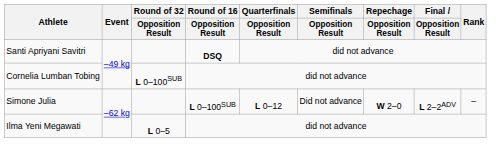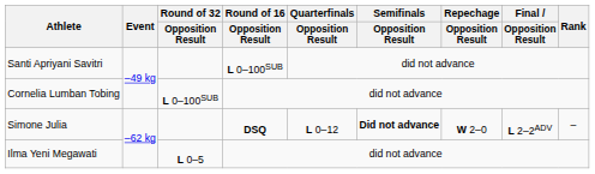 <table class=wikitable style=font-size:90%;text-align:center>
 <tr>
 <th rowspan="2">Athlete</th>
 <th rowspan="2">Event</th>
 <th>Round of 32</th>
 <th>Round of 16</th>
 <th>Quarterfinals</th>
 <th>Semifinals</th>
 <th>Repechage</th>
 <th>Final / </th>
 <th rowspan=2>Rank</th>
 </tr>
 <tr style="font-size:95%">
 <th>Opposition<br>Result</th>
 <th>Opposition<br>Result</th>
 <th>Opposition<br>Result</th>
 <th>Opposition<br>Result</th>
 <th>Opposition<br>Result</th>
 <th>Opposition<br>Result</th>
 </tr>
 <tr>
 <td align=left>Santi Apriyani Savitri</td>
 <td align=left rowspan=2><a href='#'>–49 kg</a></td>
 <td></td>
-<td><br><strong>DSQ</strong></td>
+<td><br><strong>L</strong> 0–100<sup>SUB</sup></td>
 <td colspan=5>did not advance</td>
 </tr>
 <tr>
 <td align=left>Cornelia Lumban Tobing</td>
 <td><br><strong>L</strong> 0–100<sup>SUB</sup></td>
 <td colspan=6>did not advance</td>
 </tr>
 <tr>
 <td align=left>Simone Julia</td>
 <td align=left rowspan=2><a href='#'>–62 kg</a></td>
 <td></td>
-<td><br><strong>L</strong> 0–100<sup>SUB</sup></td>
+<td><br><strong>DSQ</strong></td>
 <td><br><strong>L</strong> 0–12</td>
-<td>Did not advance</td>
+<td><strong>Did not advance</strong></td>
 <td><br><strong>W</strong> 2–0</td>
 <td><br><strong>L</strong> 2–2<sup>ADV</sup></td>
 <td>–</td>
 </tr>
 <tr>
 <td align=left>Ilma Yeni Megawati</td>
 <td><br><strong>L</strong> 0–5</td>
 <td colspan=6>did not advance</td>
 </tr>
 </table>
